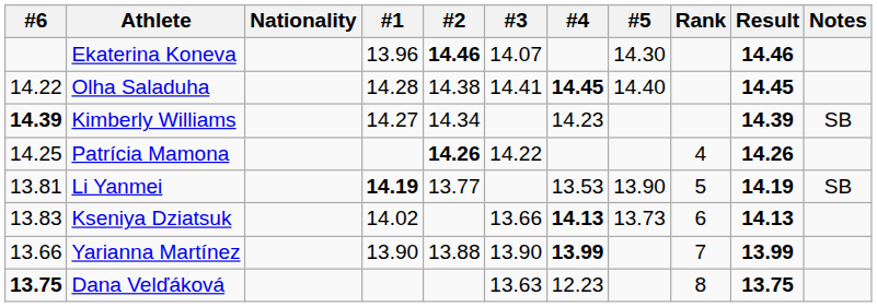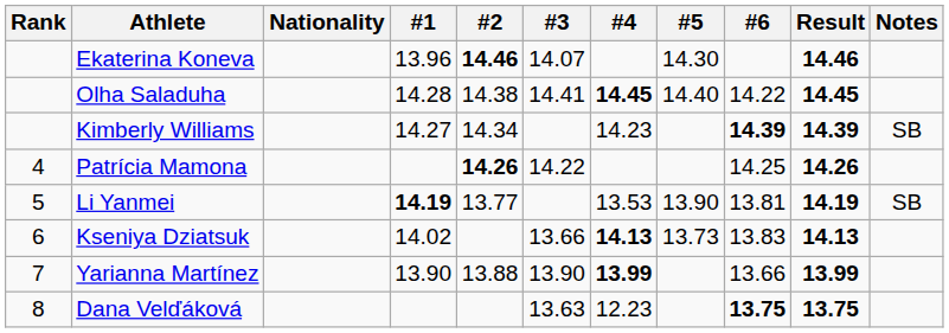 <table class="wikitable sortable" style="text-align:center">
 <tr>
-<th>#6</th>
+<th>Rank</th>
 <th>Athlete</th>
 <th>Nationality</th>
 <th>#1</th>
 <th>#2</th>
 <th>#3</th>
 <th>#4</th>
 <th>#5</th>
-<th>Rank</th>
+<th>#6</th>
 <th>Result</th>
 <th>Notes</th>
 </tr>
 <tr>
 <td></td>
 <td align=left><a href='#'>Ekaterina Koneva</a></td>
 <td align=left></td>
 <td>13.96</td>
 <td><strong>14.46</strong></td>
 <td>14.07</td>
 <td></td>
 <td>14.30</td>
 <td></td>
 <td><strong>14.46</strong></td>
 <td></td>
 </tr>
 <tr>
-<td>14.22</td>
+<td></td>
 <td align=left><a href='#'>Olha Saladuha</a></td>
 <td align=left></td>
 <td>14.28</td>
 <td>14.38</td>
 <td>14.41</td>
 <td><strong>14.45</strong></td>
 <td>14.40</td>
-<td></td>
+<td>14.22</td>
 <td><strong>14.45</strong></td>
 <td></td>
 </tr>
 <tr>
-<td><strong>14.39</strong></td>
+<td></td>
 <td align=left><a href='#'>Kimberly Williams</a></td>
 <td align=left></td>
 <td>14.27</td>
 <td>14.34</td>
 <td></td>
 <td>14.23</td>
 <td></td>
-<td></td>
+<td><strong>14.39</strong></td>
 <td><strong>14.39</strong></td>
 <td>SB</td>
 </tr>
 <tr>
-<td>14.25</td>
+<td>4</td>
 <td align=left><a href='#'>Patrícia Mamona</a></td>
 <td align=left></td>
 <td></td>
 <td><strong>14.26</strong></td>
 <td>14.22</td>
 <td></td>
 <td></td>
-<td>4</td>
+<td>14.25</td>
 <td><strong>14.26</strong></td>
 <td></td>
 </tr>
 <tr>
-<td>13.81</td>
+<td>5</td>
 <td align=left><a href='#'>Li Yanmei</a></td>
 <td align=left></td>
 <td><strong>14.19</strong></td>
 <td>13.77</td>
 <td></td>
 <td>13.53</td>
 <td>13.90</td>
-<td>5</td>
+<td>13.81</td>
 <td><strong>14.19</strong></td>
 <td>SB</td>
 </tr>
 <tr>
-<td>13.83</td>
+<td>6</td>
 <td align=left><a href='#'>Kseniya Dziatsuk</a></td>
 <td align=left></td>
 <td>14.02</td>
 <td></td>
 <td>13.66</td>
 <td><strong>14.13</strong></td>
 <td>13.73</td>
-<td>6</td>
+<td>13.83</td>
 <td><strong>14.13</strong></td>
 <td></td>
 </tr>
 <tr>
-<td>13.66</td>
+<td>7</td>
 <td align=left><a href='#'>Yarianna Martínez</a></td>
 <td align=left></td>
 <td>13.90</td>
 <td>13.88</td>
 <td>13.90</td>
 <td><strong>13.99</strong></td>
 <td></td>
-<td>7</td>
+<td>13.66</td>
 <td><strong>13.99</strong></td>
 <td></td>
 </tr>
 <tr>
-<td><strong>13.75</strong></td>
+<td>8</td>
 <td align=left><a href='#'>Dana Velďáková</a></td>
 <td align=left></td>
 <td></td>
 <td></td>
 <td>13.63</td>
 <td>12.23</td>
 <td></td>
-<td>8</td>
+<td><strong>13.75</strong></td>
 <td><strong>13.75</strong></td>
 <td></td>
 </tr>
 </table>
